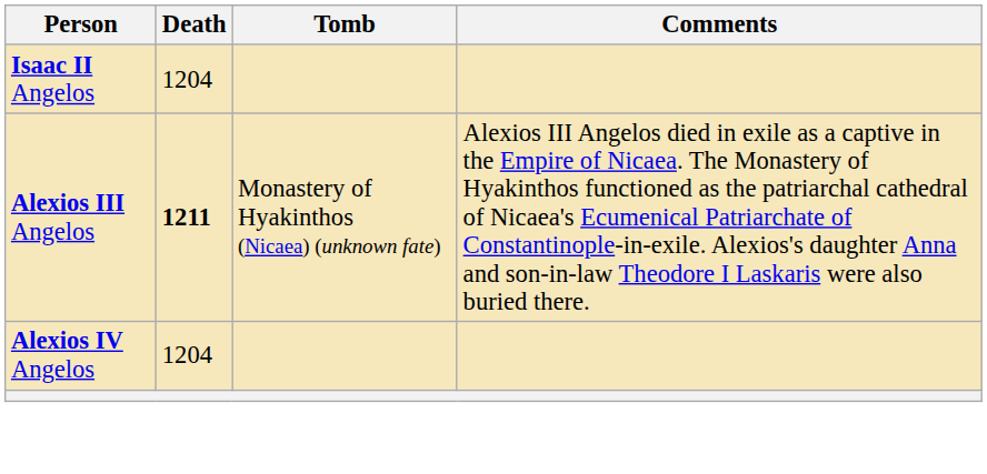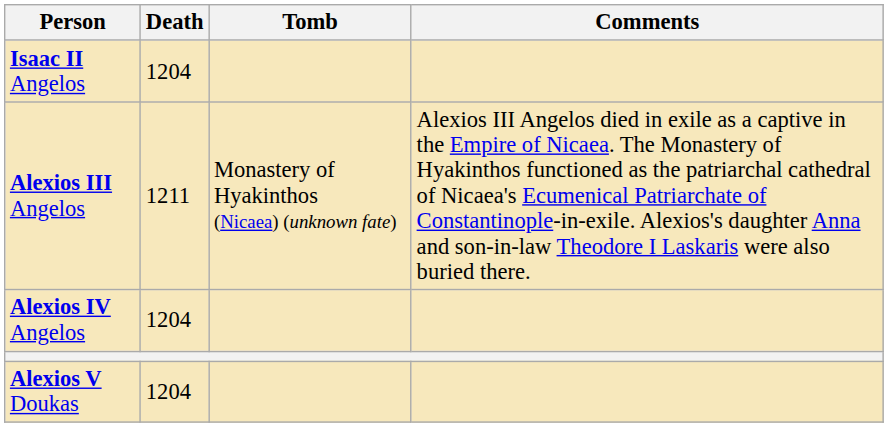 <table class="wikitable plainrowheaders" style="width:100%;">
 <tr>
 <th scope="col" width="16%">Person</th>
 <th scope="col" width="3%">Death</th>
 <th scope="col" width="24%">Tomb</th>
 <th scope="col" width="57%">Comments</th>
 </tr>
 <tr style="background:#f7e8bc;">
 <td><a href='#'><strong>Isaac II</strong> Angelos</a></td>
 <td>1204</td>
 <td></td>
 <td></td>
 </tr>
 <tr style="background:#f7e8bc;">
 <td><a href='#'><strong>Alexios III</strong> Angelos</a></td>
-<td><strong>1211</strong></td>
+<td>1211</td>
 <td>Monastery of Hyakinthos<br><small>(<a href='#'>Nicaea</a>) (<em>unknown fate</em>)</small></td>
 <td>Alexios III Angelos died in exile as a captive in the <a href='#'>Empire of Nicaea</a>. The Monastery of Hyakinthos functioned as the patriarchal cathedral of Nicaea's <a href='#'>Ecumenical Patriarchate of Constantinople</a>-in-exile. Alexios's daughter <a href='#'>Anna</a> and son-in-law <a href='#'>Theodore I Laskaris</a> were also buried there.</td>
 </tr>
 <tr style="background:#f7e8bc;">
 <td><a href='#'><strong>Alexios IV</strong> Angelos</a></td>
 <td>1204</td>
 <td></td>
 <td></td>
 </tr>
 <tr>
 <th colspan=4></th>
 </tr>
+<tr style="background:#f7e8bc;">
+<td><a href='#'><strong>Alexios V</strong> Doukas</a></td>
+<td>1204</td>
+<td></td>
+<td></td>
+</tr>
 </table>
